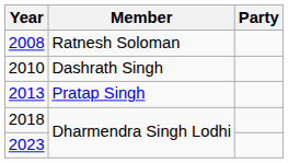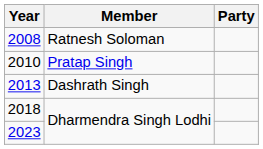 <table class="wikitable sortable">
 <tr>
 <th>Year</th>
 <th>Member</th>
 <th colspan="2">Party</th>
 </tr>
 <tr>
 <td><a href='#'>2008</a></td>
 <td>Ratnesh Soloman</td>
 <td></td>
 </tr>
 <tr>
 <td>2010</td>
-<td>Dashrath Singh</td>
+<td><a href='#'>Pratap Singh</a></td>
 <td></td>
 </tr>
 <tr>
 <td><a href='#'>2013</a></td>
-<td><a href='#'>Pratap Singh</a></td>
+<td>Dashrath Singh</td>
 <td></td>
 </tr>
 <tr>
 <td>2018</td>
 <td rowspan="2">Dharmendra Singh Lodhi</td>
 <td></td>
 </tr>
 <tr>
 <td><a href='#'>2023</a></td>
 </tr>
 </table>
